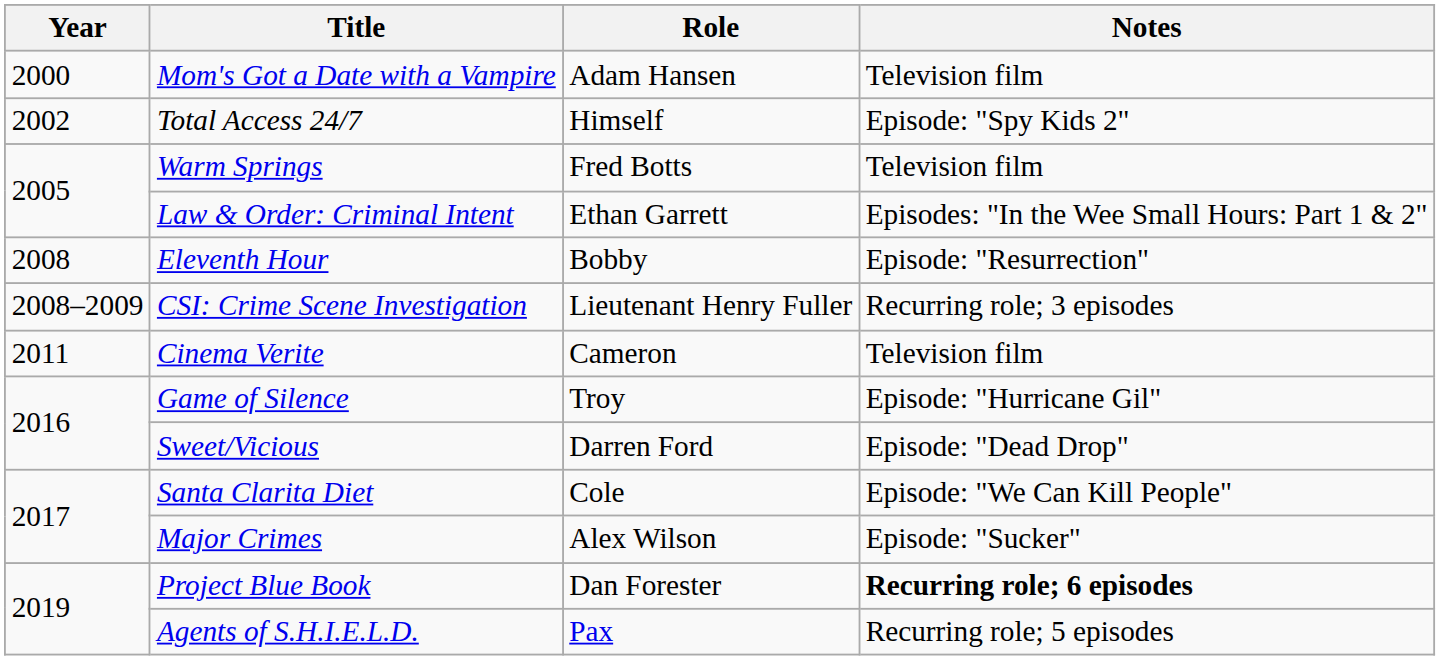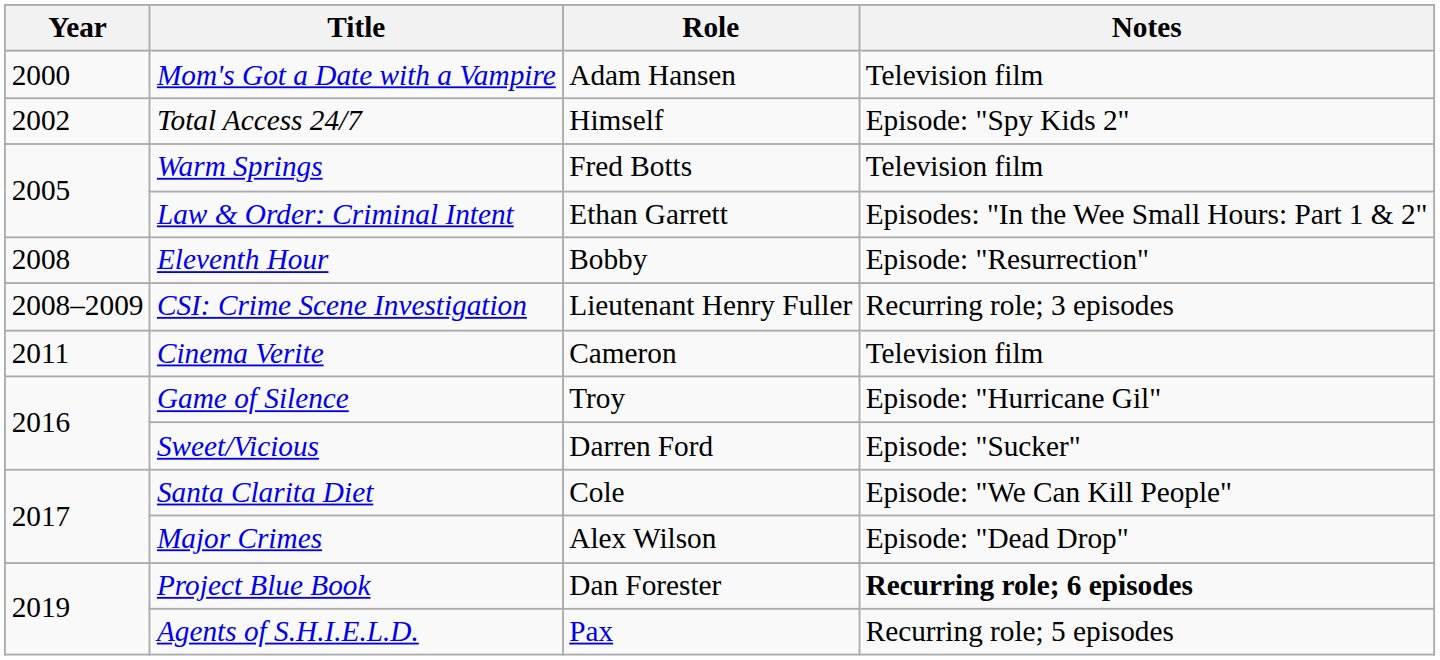 <table class="wikitable">
 <tr>
 <th>Year</th>
 <th>Title</th>
 <th>Role</th>
 <th>Notes</th>
 </tr>
 <tr>
 <td>2000</td>
 <td><em><a href='#'>Mom's Got a Date with a Vampire</a></em></td>
 <td>Adam Hansen</td>
 <td>Television film</td>
 </tr>
 <tr>
 <td>2002</td>
 <td><em>Total Access 24/7</em></td>
 <td>Himself</td>
 <td>Episode: "Spy Kids 2"</td>
 </tr>
 <tr>
 <td rowspan="2">2005</td>
 <td><em><a href='#'>Warm Springs</a></em></td>
 <td>Fred Botts</td>
 <td>Television film</td>
 </tr>
 <tr>
 <td><em><a href='#'>Law & Order: Criminal Intent</a></em></td>
 <td>Ethan Garrett</td>
 <td>Episodes: "In the Wee Small Hours: Part 1 & 2"</td>
 </tr>
 <tr>
 <td>2008</td>
 <td><em><a href='#'>Eleventh Hour</a></em></td>
 <td>Bobby</td>
 <td>Episode: "Resurrection"</td>
 </tr>
 <tr>
 <td>2008–2009</td>
 <td><em><a href='#'>CSI: Crime Scene Investigation</a></em></td>
 <td>Lieutenant Henry Fuller</td>
 <td>Recurring role; 3 episodes</td>
 </tr>
 <tr>
 <td>2011</td>
 <td><em><a href='#'>Cinema Verite</a></em></td>
 <td>Cameron</td>
 <td>Television film</td>
 </tr>
 <tr>
 <td rowspan="2">2016</td>
 <td><em><a href='#'>Game of Silence</a></em></td>
 <td>Troy</td>
 <td>Episode: "Hurricane Gil"</td>
 </tr>
 <tr>
 <td><em><a href='#'>Sweet/Vicious</a></em></td>
 <td>Darren Ford</td>
-<td>Episode: "Dead Drop"</td>
+<td>Episode: "Sucker"</td>
 </tr>
 <tr>
 <td rowspan="2">2017</td>
 <td><em><a href='#'>Santa Clarita Diet</a></em></td>
 <td>Cole</td>
 <td>Episode: "We Can Kill People"</td>
 </tr>
 <tr>
 <td><em><a href='#'>Major Crimes</a></em></td>
 <td>Alex Wilson</td>
-<td>Episode: "Sucker"</td>
+<td>Episode: "Dead Drop"</td>
 </tr>
 <tr>
 <td rowspan="2">2019</td>
 <td><em><a href='#'>Project Blue Book</a></em></td>
 <td>Dan Forester</td>
 <td><strong>Recurring role; 6 episodes</strong></td>
 </tr>
 <tr>
 <td><em><a href='#'>Agents of S.H.I.E.L.D.</a></em></td>
 <td><a href='#'>Pax</a></td>
 <td>Recurring role; 5 episodes</td>
 </tr>
 </table>
